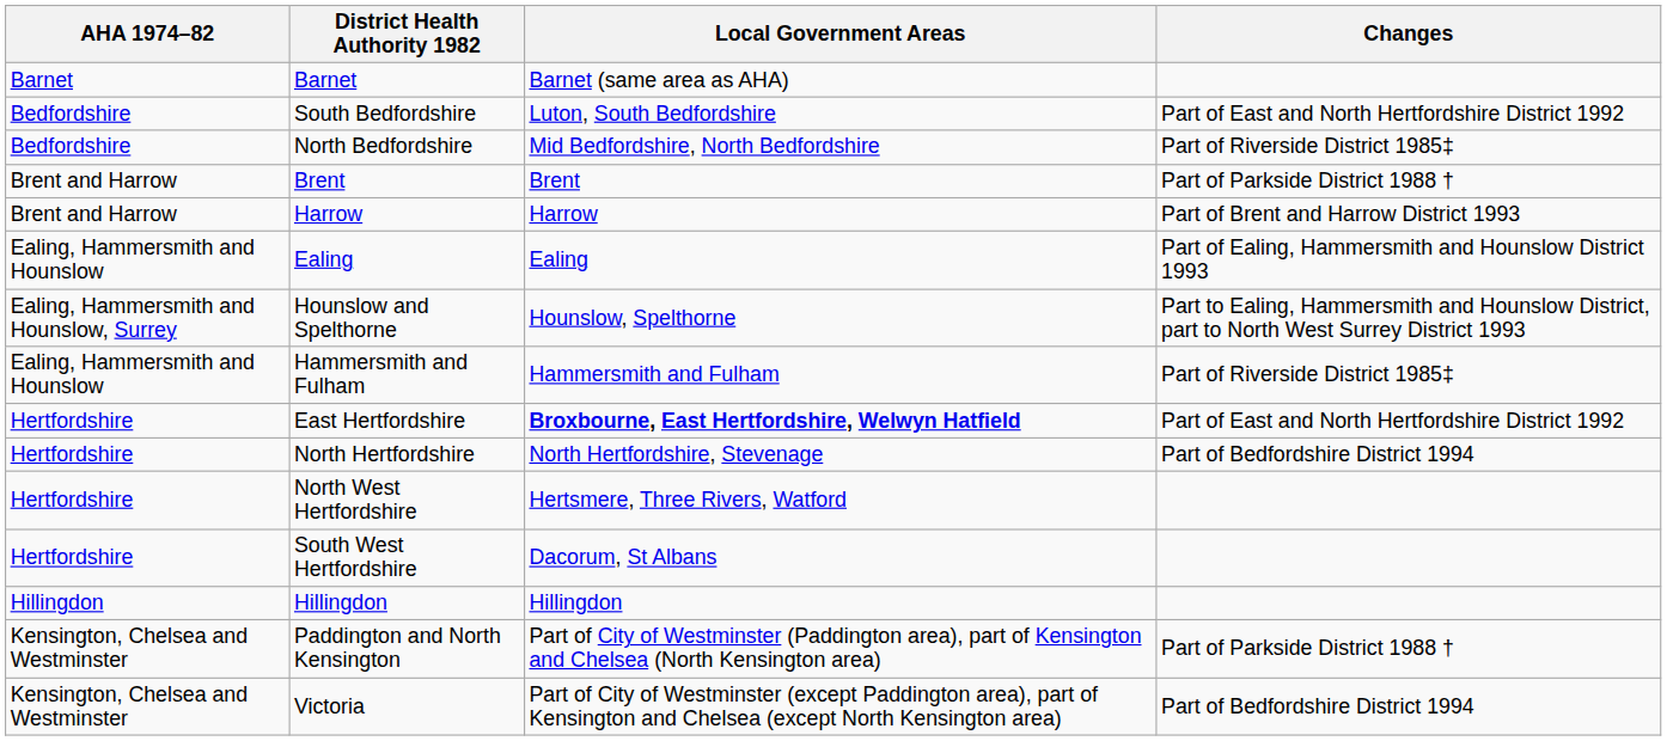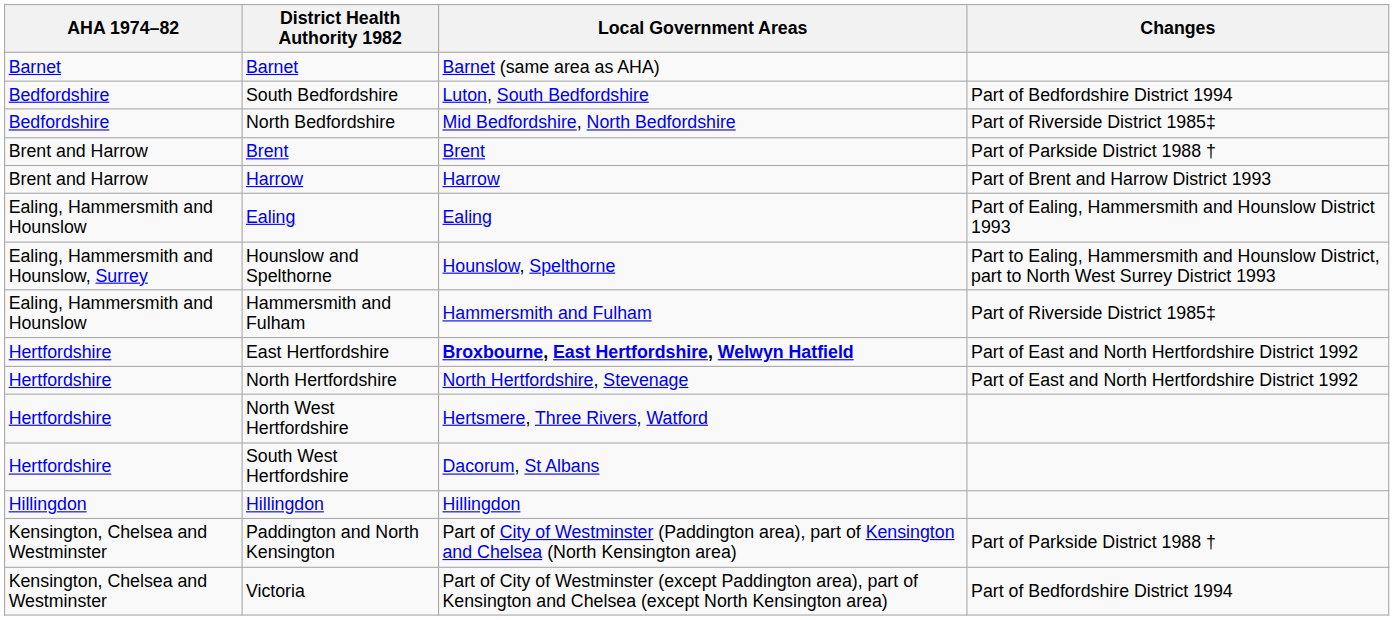 <table class="wikitable">
 <tr>
 <th>AHA 1974–82</th>
 <th>District Health Authority 1982</th>
 <th>Local Government Areas</th>
 <th>Changes</th>
 </tr>
 <tr>
 <td><a href='#'>Barnet</a></td>
 <td><a href='#'>Barnet</a></td>
 <td><a href='#'>Barnet</a> (same area as AHA)</td>
 <td></td>
 </tr>
 <tr>
 <td><a href='#'>Bedfordshire</a></td>
 <td>South Bedfordshire</td>
 <td><a href='#'>Luton</a>, <a href='#'>South Bedfordshire</a></td>
-<td>Part of East and North Hertfordshire District 1992</td>
+<td>Part of Bedfordshire District 1994</td>
 </tr>
 <tr>
 <td><a href='#'>Bedfordshire</a></td>
 <td>North Bedfordshire</td>
 <td><a href='#'>Mid Bedfordshire</a>, <a href='#'>North Bedfordshire</a></td>
 <td>Part of Riverside District 1985‡</td>
 </tr>
 <tr>
 <td>Brent and Harrow</td>
 <td><a href='#'>Brent</a></td>
 <td><a href='#'>Brent</a></td>
 <td>Part of Parkside District 1988 †</td>
 </tr>
 <tr>
 <td>Brent and Harrow</td>
 <td><a href='#'>Harrow</a></td>
 <td><a href='#'>Harrow</a></td>
 <td>Part of Brent and Harrow District 1993</td>
 </tr>
 <tr>
 <td>Ealing, Hammersmith and Hounslow</td>
 <td><a href='#'>Ealing</a></td>
 <td><a href='#'>Ealing</a></td>
 <td>Part of Ealing, Hammersmith and Hounslow District 1993</td>
 </tr>
 <tr>
 <td>Ealing, Hammersmith and Hounslow, <a href='#'>Surrey</a></td>
 <td>Hounslow and Spelthorne</td>
 <td><a href='#'>Hounslow</a>, <a href='#'>Spelthorne</a></td>
 <td>Part to Ealing, Hammersmith and Hounslow District, part to North West Surrey District 1993</td>
 </tr>
 <tr>
 <td>Ealing, Hammersmith and Hounslow</td>
 <td>Hammersmith and Fulham</td>
 <td><a href='#'>Hammersmith and Fulham</a></td>
 <td>Part of Riverside District 1985‡</td>
 </tr>
 <tr>
 <td><a href='#'>Hertfordshire</a></td>
 <td>East Hertfordshire</td>
 <td><strong><a href='#'>Broxbourne</a>, <a href='#'>East Hertfordshire</a>, <a href='#'>Welwyn Hatfield</a></strong></td>
 <td>Part of East and North Hertfordshire District 1992</td>
 </tr>
 <tr>
 <td><a href='#'>Hertfordshire</a></td>
 <td>North Hertfordshire</td>
 <td><a href='#'>North Hertfordshire</a>, <a href='#'>Stevenage</a></td>
-<td>Part of Bedfordshire District 1994</td>
+<td>Part of East and North Hertfordshire District 1992</td>
 </tr>
 <tr>
 <td><a href='#'>Hertfordshire</a></td>
 <td>North West Hertfordshire</td>
 <td><a href='#'>Hertsmere</a>, <a href='#'>Three Rivers</a>, <a href='#'>Watford</a></td>
 <td></td>
 </tr>
 <tr>
 <td><a href='#'>Hertfordshire</a></td>
 <td>South West Hertfordshire</td>
 <td><a href='#'>Dacorum</a>, <a href='#'>St Albans</a></td>
 <td></td>
 </tr>
 <tr>
 <td><a href='#'>Hillingdon</a></td>
 <td><a href='#'>Hillingdon</a></td>
 <td><a href='#'>Hillingdon</a></td>
 <td></td>
 </tr>
 <tr>
 <td>Kensington, Chelsea and Westminster</td>
 <td>Paddington and North Kensington</td>
 <td>Part of <a href='#'>City of Westminster</a> (Paddington area), part of <a href='#'>Kensington and Chelsea</a> (North Kensington area)</td>
 <td>Part of Parkside District 1988 †</td>
 </tr>
 <tr>
 <td>Kensington, Chelsea and Westminster</td>
 <td>Victoria</td>
 <td>Part of City of Westminster (except Paddington area), part of Kensington and Chelsea (except North Kensington area)</td>
 <td>Part of Bedfordshire District 1994</td>
 </tr>
 </table>
